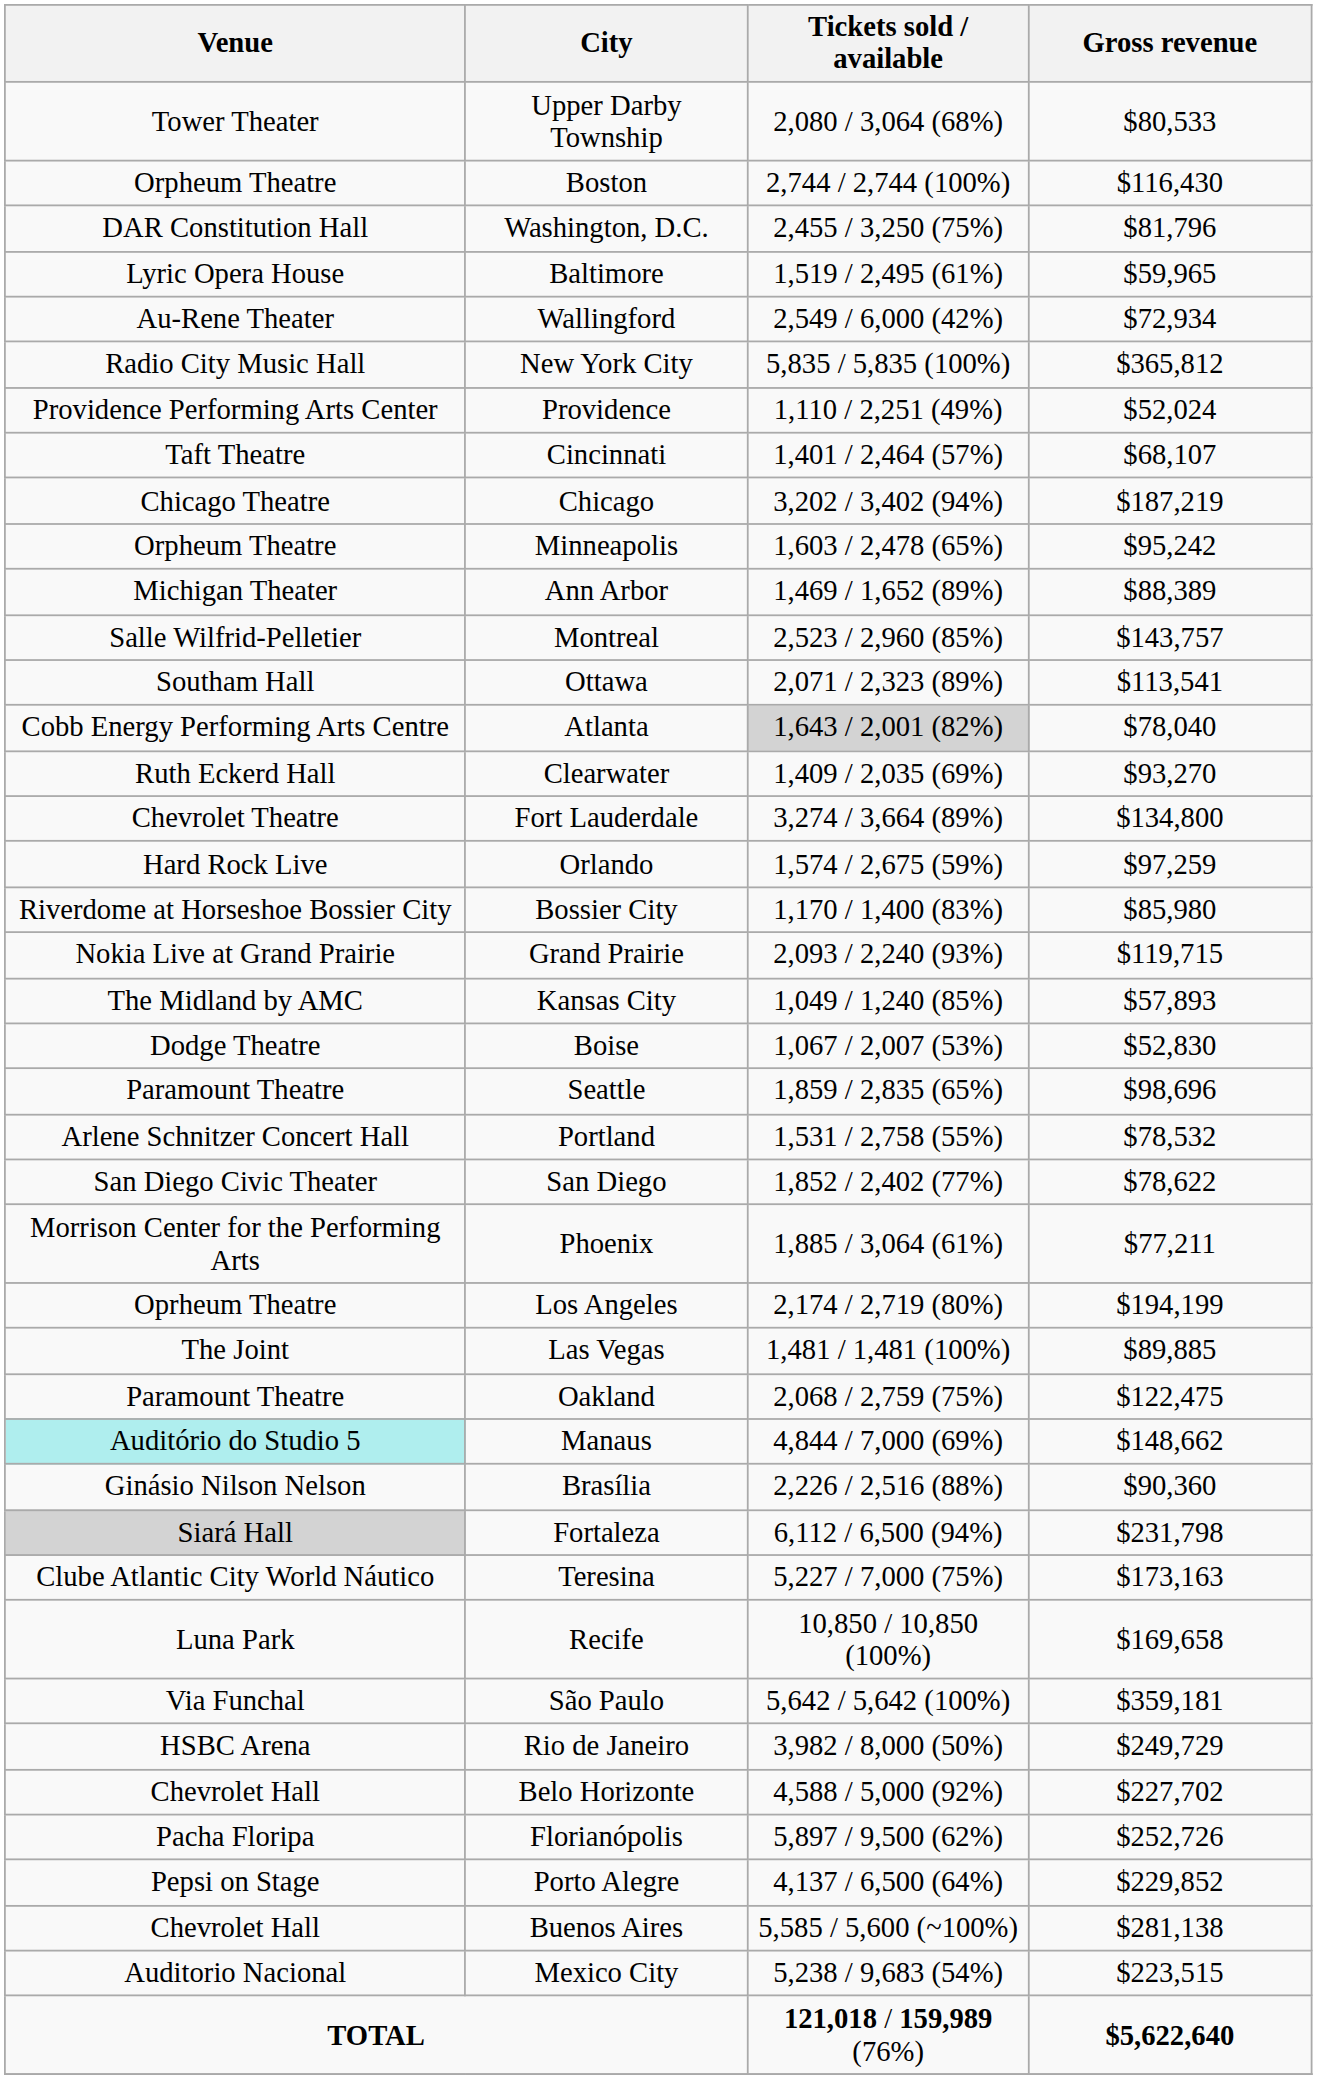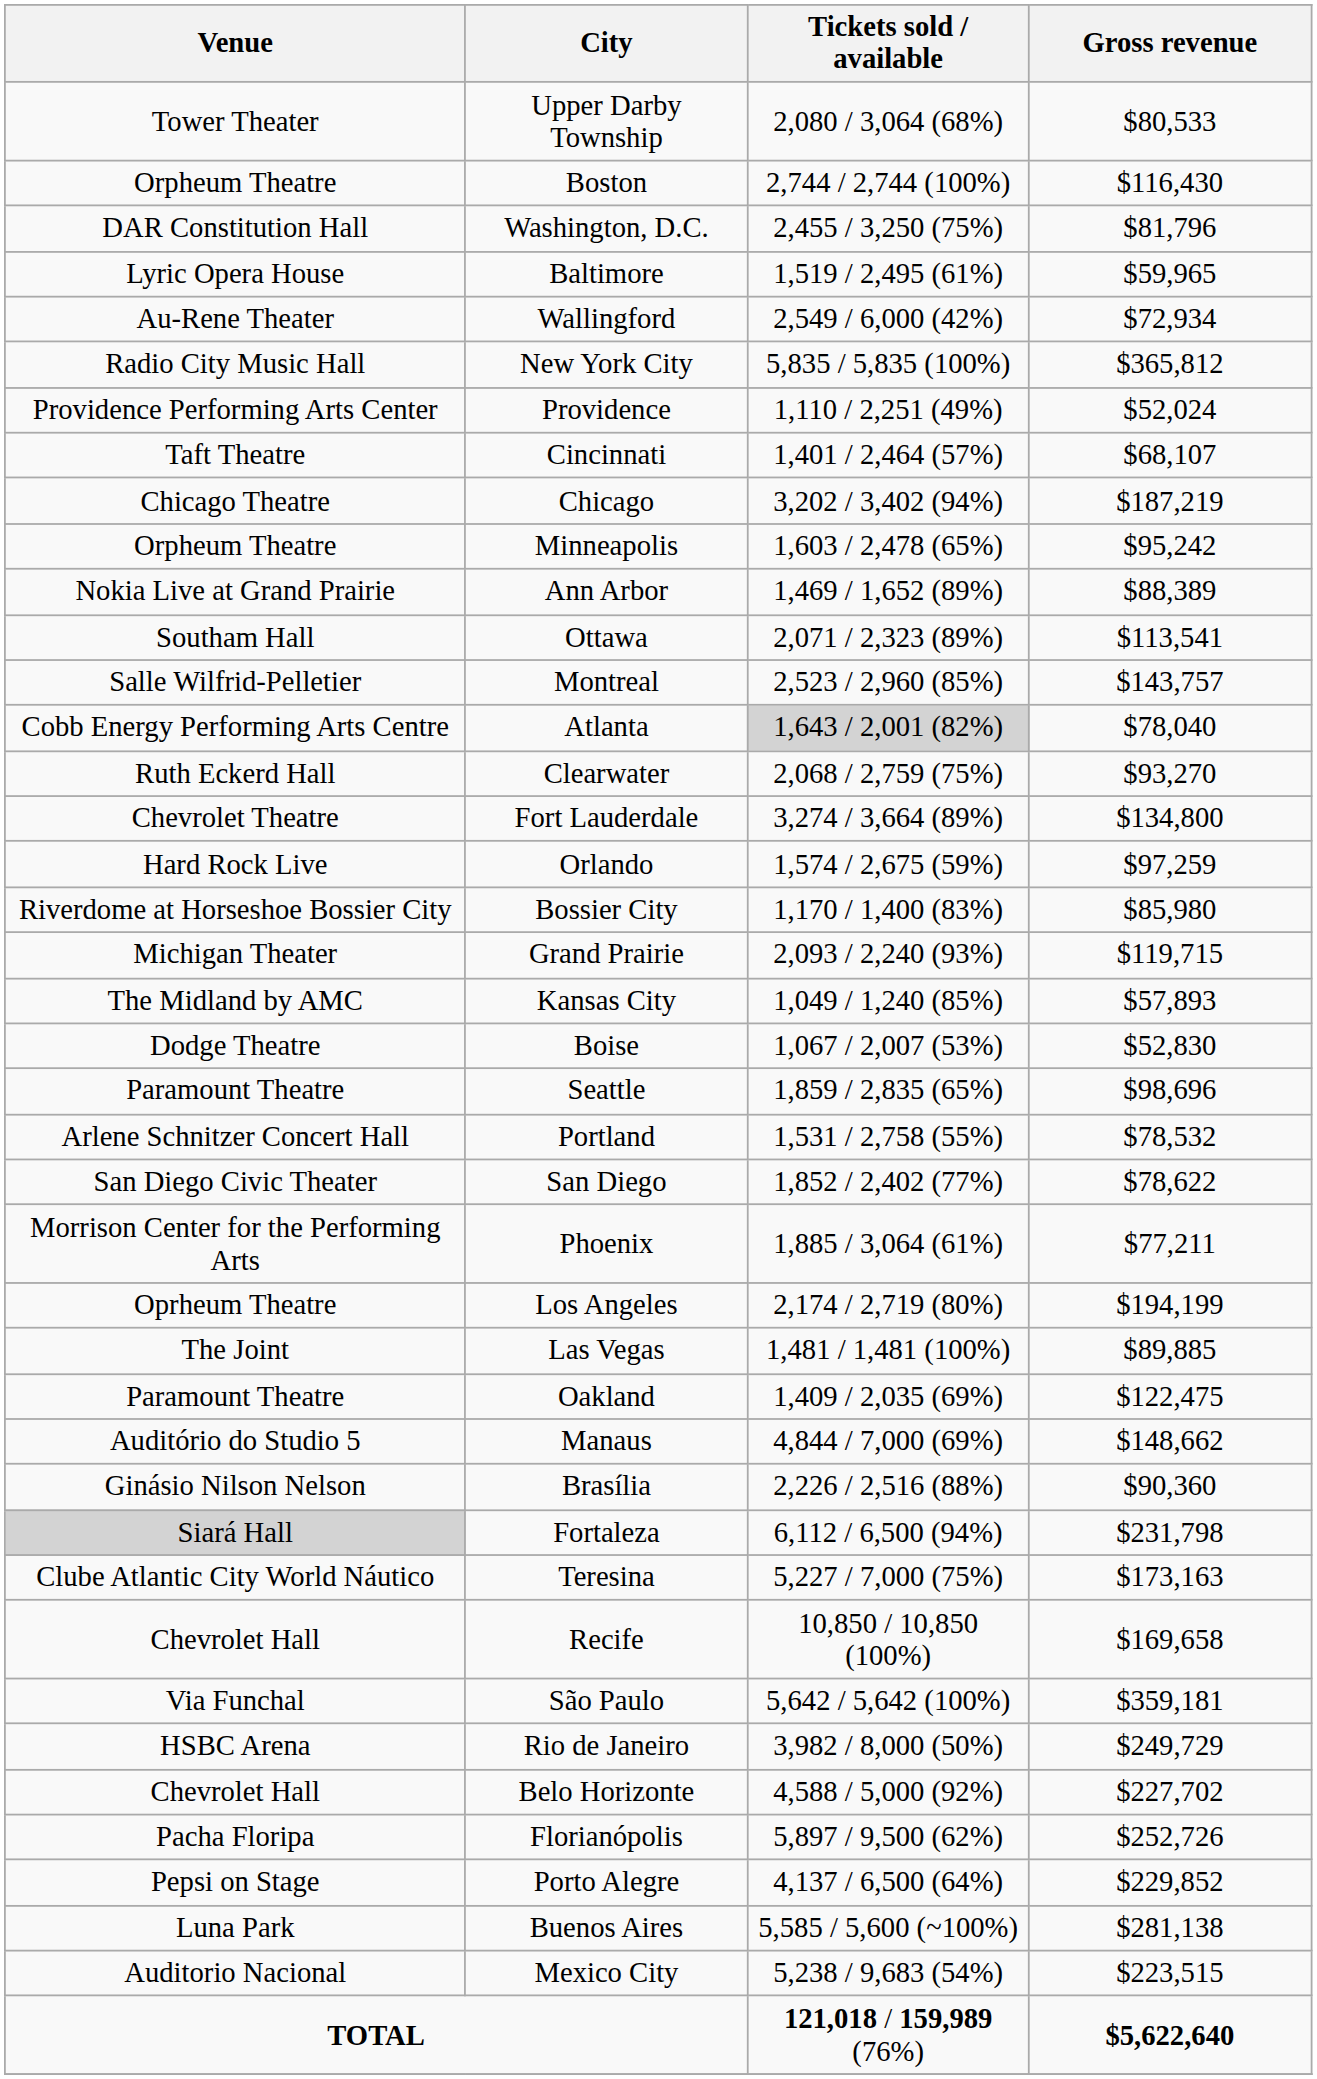 <table class="wikitable" style="text-align:center">
 <tr>
 <th style="width:250px;">Venue</th>
 <th style="width:150px;">City</th>
 <th style="width:150px;">Tickets sold / available</th>
 <th style="width:150px;">Gross revenue</th>
 </tr>
 <tr>
 <td>Tower Theater</td>
 <td>Upper Darby Township</td>
 <td>2,080 / 3,064 (68%)</td>
 <td>$80,533</td>
 </tr>
 <tr>
 <td>Orpheum Theatre</td>
 <td>Boston</td>
 <td>2,744 / 2,744 (100%)</td>
 <td>$116,430</td>
 </tr>
 <tr>
 <td>DAR Constitution Hall</td>
 <td>Washington, D.C.</td>
 <td>2,455 / 3,250 (75%)</td>
 <td>$81,796</td>
 </tr>
 <tr>
 <td>Lyric Opera House</td>
 <td>Baltimore</td>
 <td>1,519 / 2,495 (61%)</td>
 <td>$59,965</td>
 </tr>
 <tr>
 <td>Au-Rene Theater</td>
 <td>Wallingford</td>
 <td>2,549 / 6,000 (42%)</td>
 <td>$72,934</td>
 </tr>
 <tr>
 <td>Radio City Music Hall</td>
 <td>New York City</td>
 <td>5,835 / 5,835 (100%)</td>
 <td>$365,812</td>
 </tr>
 <tr>
 <td>Providence Performing Arts Center</td>
 <td>Providence</td>
 <td>1,110 / 2,251 (49%)</td>
 <td>$52,024</td>
 </tr>
 <tr>
 <td>Taft Theatre</td>
 <td>Cincinnati</td>
 <td>1,401 / 2,464 (57%)</td>
 <td>$68,107</td>
 </tr>
 <tr>
 <td>Chicago Theatre</td>
 <td>Chicago</td>
 <td>3,202 / 3,402 (94%)</td>
 <td>$187,219</td>
 </tr>
 <tr>
 <td>Orpheum Theatre</td>
 <td>Minneapolis</td>
 <td>1,603 / 2,478 (65%)</td>
 <td>$95,242</td>
 </tr>
 <tr>
-<td>Michigan Theater</td>
+<td>Nokia Live at Grand Prairie</td>
 <td>Ann Arbor</td>
 <td>1,469 / 1,652 (89%)</td>
 <td>$88,389</td>
+</tr>
+<tr>
+<td>Southam Hall</td>
+<td>Ottawa</td>
+<td>2,071 / 2,323 (89%)</td>
+<td>$113,541</td>
 </tr>
 <tr>
 <td>Salle Wilfrid-Pelletier</td>
 <td>Montreal</td>
 <td>2,523 / 2,960 (85%)</td>
 <td>$143,757</td>
-</tr>
-<tr>
-<td>Southam Hall</td>
-<td>Ottawa</td>
-<td>2,071 / 2,323 (89%)</td>
-<td>$113,541</td>
 </tr>
 <tr>
 <td>Cobb Energy Performing Arts Centre</td>
 <td>Atlanta</td>
 <td style="background: lightgrey;">1,643 / 2,001 (82%)</td>
 <td>$78,040</td>
 </tr>
 <tr>
 <td>Ruth Eckerd Hall</td>
 <td>Clearwater</td>
-<td>1,409 / 2,035 (69%)</td>
+<td>2,068 / 2,759 (75%)</td>
 <td>$93,270</td>
 </tr>
 <tr>
 <td>Chevrolet Theatre</td>
 <td>Fort Lauderdale</td>
 <td>3,274 / 3,664 (89%)</td>
 <td>$134,800</td>
 </tr>
 <tr>
 <td>Hard Rock Live</td>
 <td>Orlando</td>
 <td>1,574 / 2,675 (59%)</td>
 <td>$97,259</td>
 </tr>
 <tr>
 <td>Riverdome at Horseshoe Bossier City</td>
 <td>Bossier City</td>
 <td>1,170 / 1,400 (83%)</td>
 <td>$85,980</td>
 </tr>
 <tr>
-<td>Nokia Live at Grand Prairie</td>
+<td>Michigan Theater</td>
 <td>Grand Prairie</td>
 <td>2,093 / 2,240 (93%)</td>
 <td>$119,715</td>
 </tr>
 <tr>
 <td>The Midland by AMC</td>
 <td>Kansas City</td>
 <td>1,049 / 1,240 (85%)</td>
 <td>$57,893</td>
 </tr>
 <tr>
 <td>Dodge Theatre</td>
 <td>Boise</td>
 <td>1,067 / 2,007 (53%)</td>
 <td>$52,830</td>
 </tr>
 <tr>
 <td>Paramount Theatre</td>
 <td>Seattle</td>
 <td>1,859 / 2,835 (65%)</td>
 <td>$98,696</td>
 </tr>
 <tr>
 <td>Arlene Schnitzer Concert Hall</td>
 <td>Portland</td>
 <td>1,531 / 2,758 (55%)</td>
 <td>$78,532</td>
 </tr>
 <tr>
 <td>San Diego Civic Theater</td>
 <td>San Diego</td>
 <td>1,852 / 2,402 (77%)</td>
 <td>$78,622</td>
 </tr>
 <tr>
 <td>Morrison Center for the Performing Arts</td>
 <td>Phoenix</td>
 <td>1,885 / 3,064 (61%)</td>
 <td>$77,211</td>
 </tr>
 <tr>
 <td>Oprheum Theatre</td>
 <td>Los Angeles</td>
 <td>2,174 / 2,719 (80%)</td>
 <td>$194,199</td>
 </tr>
 <tr>
 <td>The Joint</td>
 <td>Las Vegas</td>
 <td>1,481 / 1,481 (100%)</td>
 <td>$89,885</td>
 </tr>
 <tr>
 <td>Paramount Theatre</td>
 <td>Oakland</td>
-<td>2,068 / 2,759 (75%)</td>
+<td>1,409 / 2,035 (69%)</td>
 <td>$122,475</td>
 </tr>
 <tr>
-<td style="background: paleturquoise;">Auditório do Studio 5</td>
+<td>Auditório do Studio 5</td>
 <td>Manaus</td>
 <td>4,844 / 7,000 (69%)</td>
 <td>$148,662</td>
 </tr>
 <tr>
 <td>Ginásio Nilson Nelson</td>
 <td>Brasília</td>
 <td>2,226 / 2,516 (88%)</td>
 <td>$90,360</td>
 </tr>
 <tr>
 <td style="background: lightgrey;">Siará Hall</td>
 <td>Fortaleza</td>
 <td>6,112 / 6,500 (94%)</td>
 <td>$231,798</td>
 </tr>
 <tr>
 <td>Clube Atlantic City World Náutico</td>
 <td>Teresina</td>
 <td>5,227 / 7,000 (75%)</td>
 <td>$173,163</td>
 </tr>
 <tr>
-<td>Luna Park</td>
+<td>Chevrolet Hall</td>
 <td>Recife</td>
 <td>10,850 / 10,850 (100%)</td>
 <td>$169,658</td>
 </tr>
 <tr>
 <td>Via Funchal</td>
 <td>São Paulo</td>
 <td>5,642 / 5,642 (100%)</td>
 <td>$359,181</td>
 </tr>
 <tr>
 <td>HSBC Arena</td>
 <td>Rio de Janeiro</td>
 <td>3,982 / 8,000 (50%)</td>
 <td>$249,729</td>
 </tr>
 <tr>
 <td>Chevrolet Hall</td>
 <td>Belo Horizonte</td>
 <td>4,588 / 5,000 (92%)</td>
 <td>$227,702</td>
 </tr>
 <tr>
 <td>Pacha Floripa</td>
 <td>Florianópolis</td>
 <td>5,897 / 9,500 (62%)</td>
 <td>$252,726</td>
 </tr>
 <tr>
 <td>Pepsi on Stage</td>
 <td>Porto Alegre</td>
 <td>4,137 / 6,500 (64%)</td>
 <td>$229,852</td>
 </tr>
 <tr>
-<td>Chevrolet Hall</td>
+<td>Luna Park</td>
 <td>Buenos Aires</td>
 <td>5,585 / 5,600 (~100%)</td>
 <td>$281,138</td>
 </tr>
 <tr>
 <td>Auditorio Nacional</td>
 <td>Mexico City</td>
 <td>5,238 / 9,683 (54%)</td>
 <td>$223,515</td>
 </tr>
 <tr>
 <td colspan="2"><strong>TOTAL</strong></td>
 <td><strong>121,018</strong> / <strong>159,989</strong> (76%)</td>
 <td><strong>$5,622,640</strong></td>
 </tr>
 <tr>
 </tr>
 </table>
